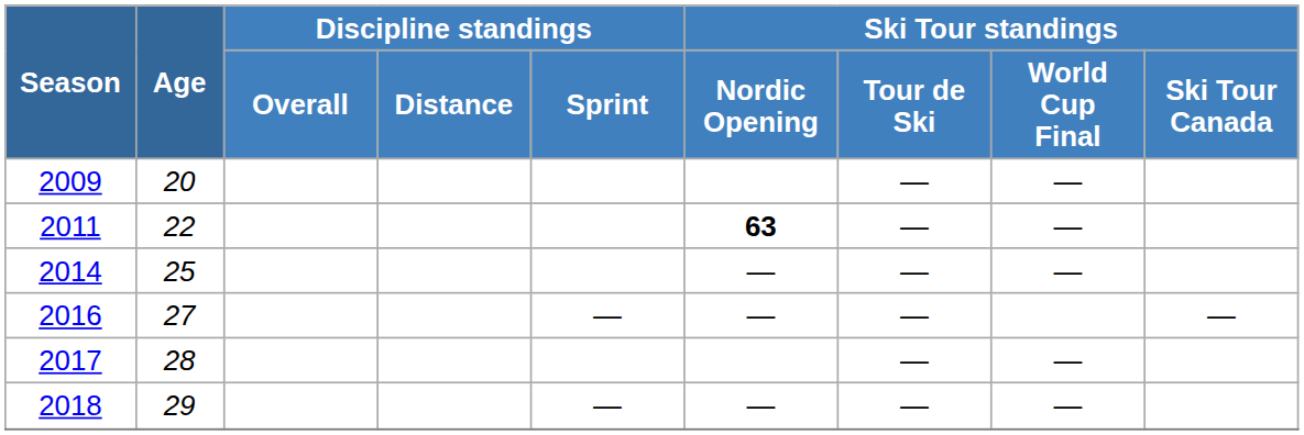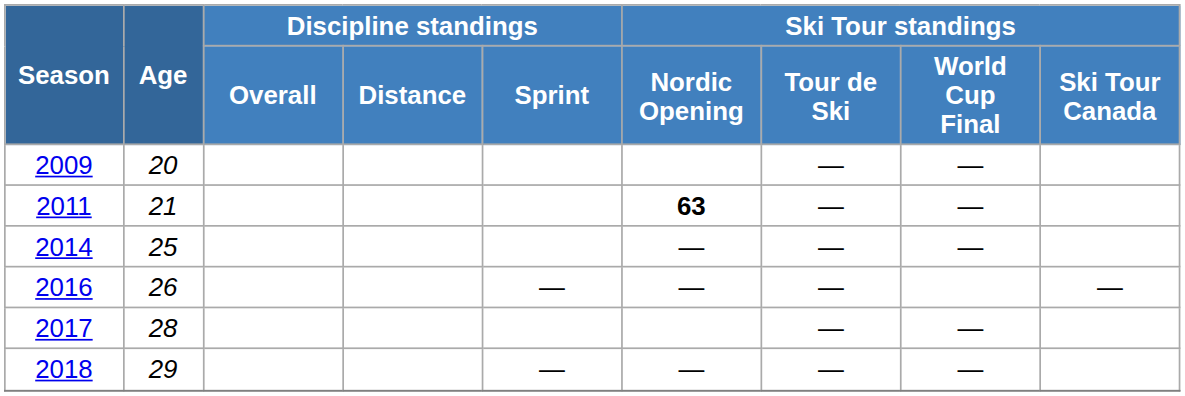 <table class="wikitable" style="font-size:95%; text-align:center; border:grey solid 1px; border-collapse:collapse; background:#ffffff;">
 <tr>
 <th style="background-color:#369; color:white; width:60px;" rowspan="2"> Season </th>
 <th style="background-color:#369; color:white; width:40px;" rowspan="2"> Age </th>
 <th style="background-color:#4180be; color:white;" colspan="3">Discipline standings</th>
 <th style="background-color:#4180be; color:white;" colspan="4">Ski Tour standings</th>
 </tr>
 <tr>
 <th style="background-color:#4180be; color:white; width:75px;">Overall</th>
 <th style="background-color:#4180be; color:white; width:75px;">Distance</th>
 <th style="background-color:#4180be; color:white; width:75px;">Sprint</th>
 <th style="background-color:#4180be; color:white; width:75px;">Nordic<br>Opening</th>
 <th style="background-color:#4180be; color:white; width:75px;">Tour de<br>Ski</th>
 <th style="background-color:#4180be; color:white; width:75px;">World Cup<br>Final</th>
 <th style="background-color:#4180be; color:white; width:75px;">Ski Tour<br>Canada</th>
 </tr>
 <tr>
 <td><a href='#'>2009</a></td>
 <td><em>20</em></td>
 <td></td>
 <td></td>
 <td></td>
 <td></td>
 <td>—</td>
 <td>—</td>
 <td></td>
 </tr>
 <tr>
 <td><a href='#'>2011</a></td>
-<td><em>22</em></td>
+<td><em>21</em></td>
 <td></td>
 <td></td>
 <td></td>
 <td><strong>63</strong></td>
 <td>—</td>
 <td>—</td>
 <td></td>
 </tr>
 <tr>
 <td><a href='#'>2014</a></td>
 <td><em>25</em></td>
 <td></td>
 <td></td>
 <td></td>
 <td>—</td>
 <td>—</td>
 <td>—</td>
 <td></td>
 </tr>
 <tr>
 <td><a href='#'>2016</a></td>
-<td><em>27</em></td>
+<td><em>26</em></td>
 <td></td>
 <td></td>
 <td>—</td>
 <td>—</td>
 <td>—</td>
 <td></td>
 <td>—</td>
 </tr>
 <tr>
 <td><a href='#'>2017</a></td>
 <td><em>28</em></td>
 <td></td>
 <td></td>
 <td></td>
 <td></td>
 <td>—</td>
 <td>—</td>
 <td></td>
 </tr>
 <tr>
 <td><a href='#'>2018</a></td>
 <td><em>29</em></td>
 <td></td>
 <td></td>
 <td>—</td>
 <td>—</td>
 <td>—</td>
 <td>—</td>
 <td></td>
 </tr>
 <tr>
 </tr>
 </table>
